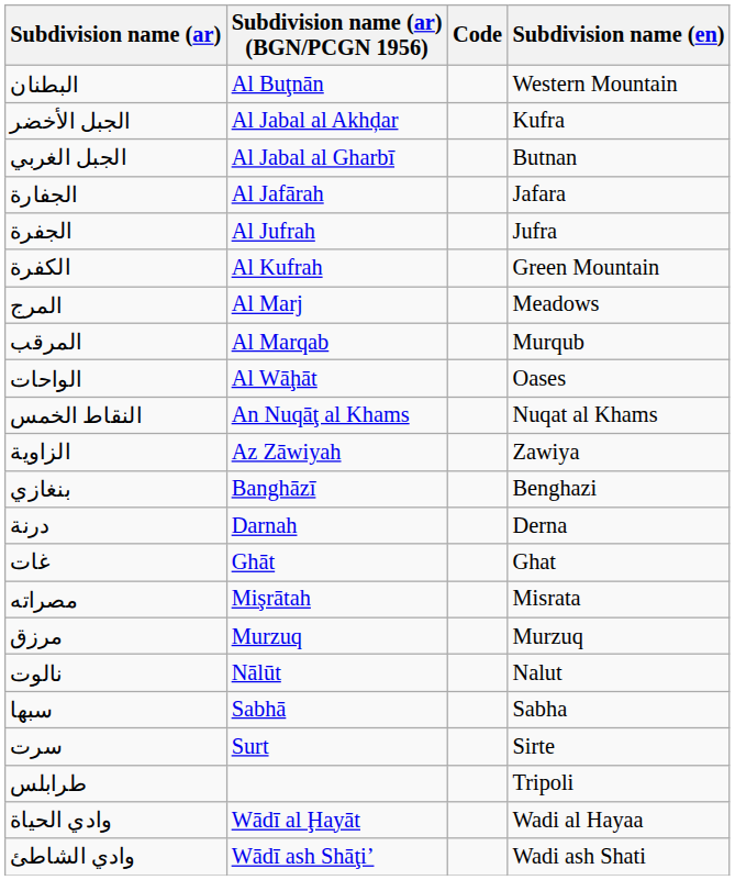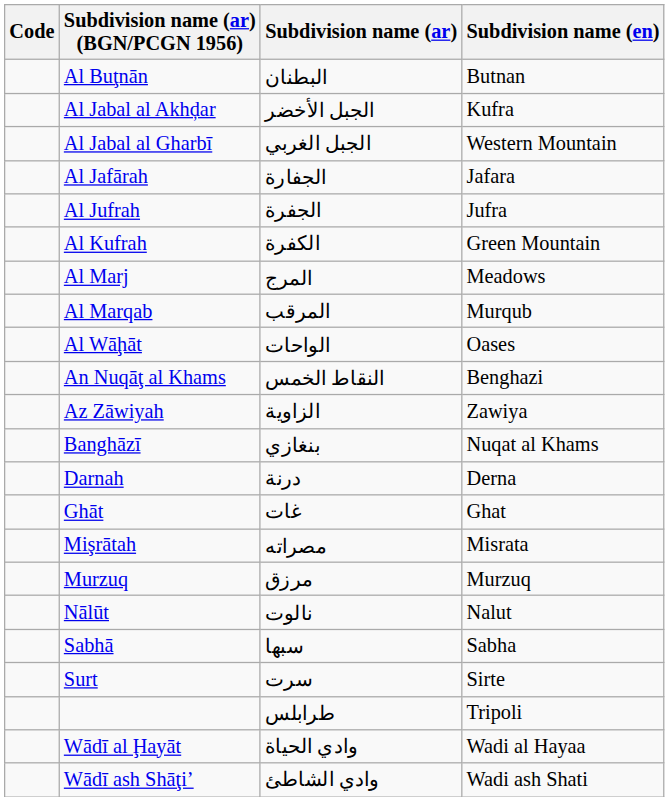 <table class="wikitable sortable">
 <tr>
+<th>Code</th>
+<th>Subdivision name (<a href='#'>ar</a>)<br>(BGN/PCGN 1956)</th>
 <th>Subdivision name (<a href='#'>ar</a>) </th>
-<th>Subdivision name (<a href='#'>ar</a>)<br>(BGN/PCGN 1956)</th>
-<th>Code</th>
 <th>Subdivision name (<a href='#'>en</a>) </th>
 </tr>
 <tr>
+<td></td>
+<td><a href='#'>Al Buţnān</a></td>
 <td>البطنان</td>
-<td><a href='#'>Al Buţnān</a></td>
+<td>Butnan</td>
+</tr>
+<tr>
 <td></td>
+<td><a href='#'>Al Jabal al Akhḑar</a></td>
+<td>الجبل الأخضر</td>
+<td>Kufra</td>
+</tr>
+<tr>
+<td></td>
+<td><a href='#'>Al Jabal al Gharbī</a></td>
+<td>الجبل الغربي</td>
 <td>Western Mountain</td>
 </tr>
 <tr>
-<td>الجبل الأخضر</td>
-<td><a href='#'>Al Jabal al Akhḑar</a></td>
 <td></td>
-<td>Kufra</td>
-</tr>
-<tr>
-<td>الجبل الغربي</td>
-<td><a href='#'>Al Jabal al Gharbī</a></td>
-<td></td>
-<td>Butnan</td>
-</tr>
-<tr>
+<td><a href='#'>Al Jafārah</a></td>
 <td>الجفارة</td>
-<td><a href='#'>Al Jafārah</a></td>
-<td></td>
 <td>Jafara</td>
 </tr>
 <tr>
+<td></td>
+<td><a href='#'>Al Jufrah</a></td>
 <td>الجفرة</td>
-<td><a href='#'>Al Jufrah</a></td>
-<td></td>
 <td>Jufra</td>
 </tr>
 <tr>
+<td></td>
+<td><a href='#'>Al Kufrah</a></td>
 <td>الكفرة</td>
-<td><a href='#'>Al Kufrah</a></td>
-<td></td>
 <td>Green Mountain</td>
 </tr>
 <tr>
+<td></td>
+<td><a href='#'>Al Marj</a></td>
 <td>المرج</td>
-<td><a href='#'>Al Marj</a></td>
-<td></td>
 <td>Meadows</td>
 </tr>
 <tr>
+<td></td>
+<td><a href='#'>Al Marqab</a></td>
 <td>المرقب</td>
-<td><a href='#'>Al Marqab</a></td>
-<td></td>
 <td>Murqub</td>
 </tr>
 <tr>
+<td></td>
+<td><a href='#'>Al Wāḩāt</a></td>
 <td>الواحات</td>
-<td><a href='#'>Al Wāḩāt</a></td>
-<td></td>
 <td>Oases</td>
 </tr>
 <tr>
+<td></td>
+<td><a href='#'>An Nuqāţ al Khams</a></td>
 <td>النقاط الخمس</td>
-<td><a href='#'>An Nuqāţ al Khams</a></td>
+<td>Benghazi</td>
+</tr>
+<tr>
 <td></td>
+<td><a href='#'>Az Zāwiyah</a></td>
+<td>الزاوية</td>
+<td>Zawiya</td>
+</tr>
+<tr>
+<td></td>
+<td><a href='#'>Banghāzī</a></td>
+<td>بنغازي</td>
 <td>Nuqat al Khams</td>
 </tr>
 <tr>
-<td>الزاوية</td>
-<td><a href='#'>Az Zāwiyah</a></td>
 <td></td>
-<td>Zawiya</td>
-</tr>
-<tr>
-<td>بنغازي</td>
-<td><a href='#'>Banghāzī</a></td>
-<td></td>
-<td>Benghazi</td>
-</tr>
-<tr>
+<td><a href='#'>Darnah</a></td>
 <td>درنة</td>
-<td><a href='#'>Darnah</a></td>
-<td></td>
 <td>Derna</td>
 </tr>
 <tr>
+<td></td>
+<td><a href='#'>Ghāt</a></td>
 <td>غات</td>
-<td><a href='#'>Ghāt</a></td>
-<td></td>
 <td>Ghat</td>
 </tr>
 <tr>
+<td></td>
+<td><a href='#'>Mişrātah</a></td>
 <td>مصراته</td>
-<td><a href='#'>Mişrātah</a></td>
-<td></td>
 <td>Misrata</td>
 </tr>
 <tr>
+<td></td>
+<td><a href='#'>Murzuq</a></td>
 <td>مرزق</td>
-<td><a href='#'>Murzuq</a></td>
-<td></td>
 <td>Murzuq</td>
 </tr>
 <tr>
+<td></td>
+<td><a href='#'>Nālūt</a></td>
 <td>نالوت</td>
-<td><a href='#'>Nālūt</a></td>
-<td></td>
 <td>Nalut</td>
 </tr>
 <tr>
+<td></td>
+<td><a href='#'>Sabhā</a></td>
 <td>سبها</td>
-<td><a href='#'>Sabhā</a></td>
-<td></td>
 <td>Sabha</td>
 </tr>
 <tr>
+<td></td>
+<td><a href='#'>Surt</a></td>
 <td>سرت</td>
-<td><a href='#'>Surt</a></td>
-<td></td>
 <td>Sirte</td>
 </tr>
 <tr>
-<td>طرابلس</td>
 <td></td>
 <td></td>
+<td>طرابلس</td>
 <td>Tripoli</td>
 </tr>
 <tr>
+<td></td>
+<td><a href='#'>Wādī al Ḩayāt</a></td>
 <td>وادي الحياة</td>
-<td><a href='#'>Wādī al Ḩayāt</a></td>
-<td></td>
 <td>Wadi al Hayaa</td>
 </tr>
 <tr>
+<td></td>
+<td><a href='#'>Wādī ash Shāţi’</a></td>
 <td>وادي الشاطئ</td>
-<td><a href='#'>Wādī ash Shāţi’</a></td>
-<td></td>
 <td>Wadi ash Shati</td>
 </tr>
 </table>
